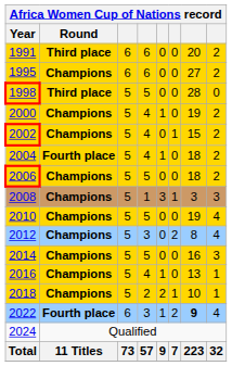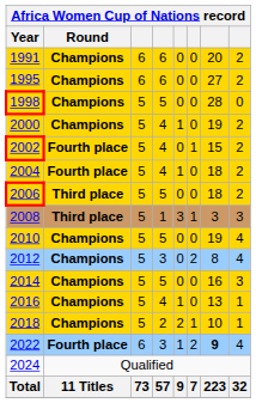 <table class="wikitable" style="text-align: center;">
 <tr>
 <th colspan=8><a href='#'>Africa Women Cup of Nations</a> record</th>
 </tr>
 <tr>
 <th>Year</th>
 <th>Round</th>
 <th></th>
 <th></th>
 <th></th>
 <th></th>
 <th></th>
 <th></th>
 </tr>
 <tr bgcolor=gold>
 <td><a href='#'>1991</a></td>
-<td><strong>Third place</strong></td>
+<td><strong>Champions</strong></td>
 <td>6</td>
 <td>6</td>
 <td>0</td>
 <td>0</td>
 <td>20</td>
 <td>2</td>
 </tr>
 <tr bgcolor=gold>
 <td><a href='#'>1995</a></td>
 <td><strong>Champions</strong></td>
 <td>6</td>
 <td>6</td>
 <td>0</td>
 <td>0</td>
 <td>27</td>
 <td>2</td>
 </tr>
 <tr bgcolor=gold>
 <td style="border: 3px solid red"> <a href='#'>1998</a></td>
-<td><strong>Third place</strong></td>
+<td><strong>Champions</strong></td>
 <td>5</td>
 <td>5</td>
 <td>0</td>
 <td>0</td>
 <td>28</td>
 <td>0</td>
 </tr>
 <tr bgcolor=gold>
 <td> <a href='#'>2000</a></td>
 <td><strong>Champions</strong></td>
 <td>5</td>
 <td>4</td>
 <td>1</td>
 <td>0</td>
 <td>19</td>
 <td>2</td>
 </tr>
 <tr bgcolor=gold>
 <td style="border: 3px solid red"> <a href='#'>2002</a></td>
-<td><strong>Champions</strong></td>
+<td><strong>Fourth place</strong></td>
 <td>5</td>
 <td>4</td>
 <td>0</td>
 <td>1</td>
 <td>15</td>
 <td>2</td>
 </tr>
 <tr bgcolor=gold>
 <td> <a href='#'>2004</a></td>
 <td><strong>Fourth place</strong></td>
 <td>5</td>
 <td>4</td>
 <td>1</td>
 <td>0</td>
 <td>18</td>
 <td>2</td>
 </tr>
 <tr bgcolor=gold>
 <td style="border: 3px solid red"> <a href='#'>2006</a></td>
-<td><strong>Champions</strong></td>
+<td><strong>Third place</strong></td>
 <td>5</td>
 <td>5</td>
 <td>0</td>
 <td>0</td>
 <td>18</td>
 <td>2</td>
 </tr>
 <tr bgcolor="#cc9966">
 <td> <a href='#'>2008</a></td>
-<td><strong>Champions</strong></td>
+<td><strong>Third place</strong></td>
 <td>5</td>
 <td>1</td>
 <td>3</td>
 <td>1</td>
 <td>3</td>
 <td>3</td>
 </tr>
 <tr bgcolor=gold>
 <td> <a href='#'>2010</a></td>
 <td><strong>Champions</strong></td>
 <td>5</td>
 <td>5</td>
 <td>0</td>
 <td>0</td>
 <td>19</td>
 <td>4</td>
 </tr>
 <tr bgcolor=#9acdff>
 <td> <a href='#'>2012</a></td>
 <td><strong>Champions</strong></td>
 <td>5</td>
 <td>3</td>
 <td>0</td>
 <td>2</td>
 <td>8</td>
 <td>4</td>
 </tr>
 <tr bgcolor=gold>
 <td> <a href='#'>2014</a></td>
 <td><strong>Champions</strong></td>
 <td>5</td>
 <td>5</td>
 <td>0</td>
 <td>0</td>
 <td>16</td>
 <td>3</td>
 </tr>
 <tr bgcolor=gold>
 <td> <a href='#'>2016</a></td>
 <td><strong>Champions</strong></td>
 <td>5</td>
 <td>4</td>
 <td>1</td>
 <td>0</td>
 <td>13</td>
 <td>1</td>
 </tr>
 <tr bgcolor=gold>
 <td> <a href='#'>2018</a></td>
 <td><strong>Champions</strong></td>
 <td>5</td>
 <td>2</td>
 <td>2</td>
 <td>1</td>
 <td>10</td>
 <td>1</td>
 </tr>
 <tr bgcolor=#9acdff>
 <td> <a href='#'>2022</a></td>
 <td><strong>Fourth place</strong></td>
 <td>6</td>
 <td>3</td>
 <td>1</td>
 <td>2</td>
 <td><strong>9</strong></td>
 <td>4</td>
 </tr>
 <tr>
 <td> <a href='#'>2024</a></td>
 <td colspan=8>Qualified</td>
 </tr>
 <tr>
 <th>Total</th>
 <th><strong>11 Titles</strong></th>
 <th>73</th>
 <th>57</th>
 <th>9</th>
 <th>7</th>
 <th>223</th>
 <th>32</th>
 </tr>
 <tr>
 </tr>
 </table>
